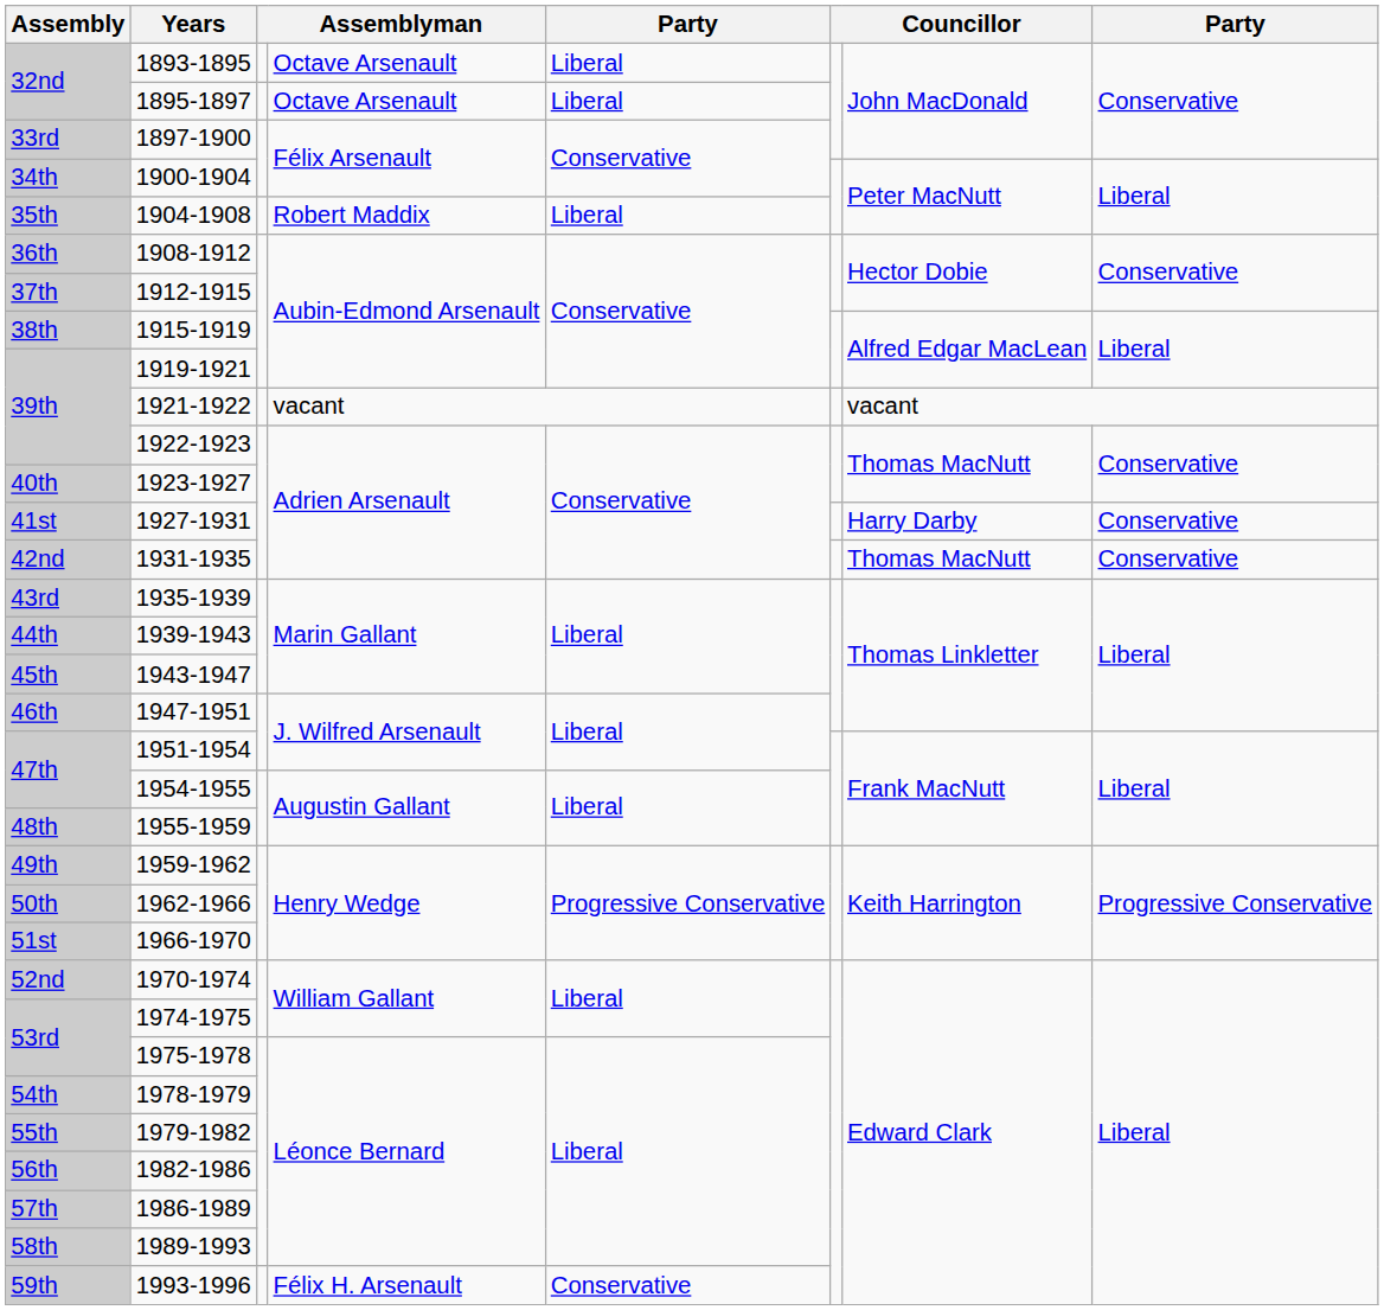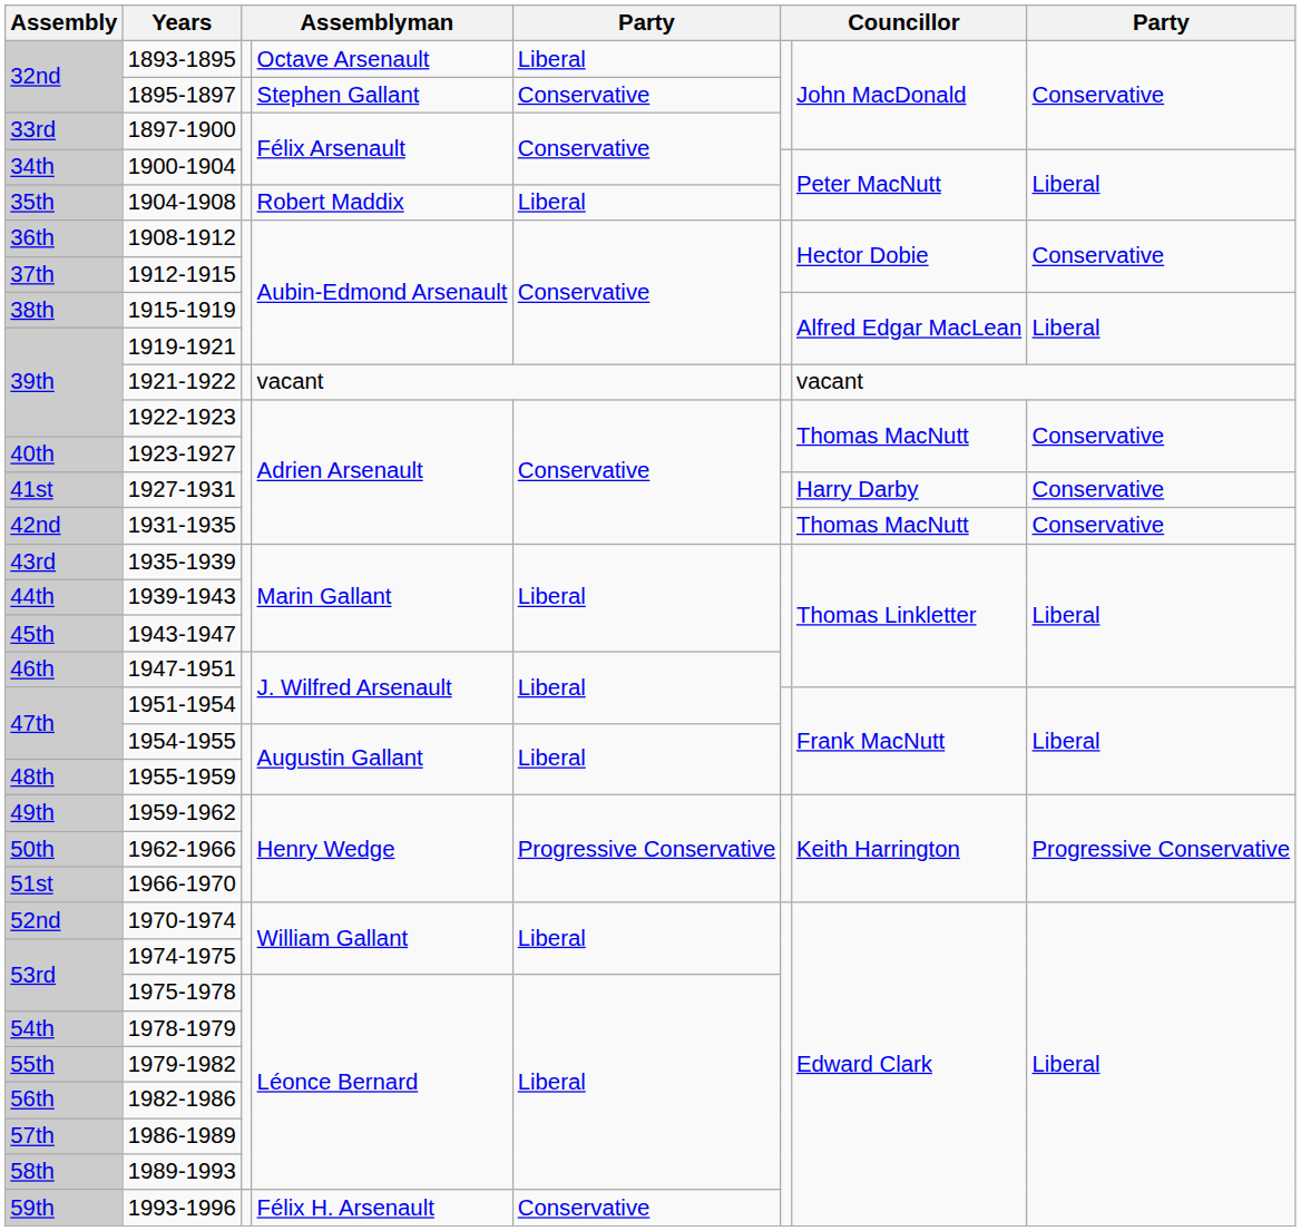 <table class="wikitable">
 <tr>
 <th>Assembly</th>
 <th>Years</th>
 <th colspan="2">Assemblyman</th>
 <th>Party</th>
 <th colspan="2">Councillor</th>
 <th>Party</th>
 </tr>
 <tr>
 <td bgcolor="CCCCCC" rowspan=2><a href='#'>32nd</a></td>
 <td>1893-1895</td>
 <td></td>
 <td><a href='#'>Octave Arsenault</a></td>
 <td><a href='#'>Liberal</a></td>
 <td rowspan=3 ></td>
 <td rowspan=3><a href='#'>John MacDonald</a></td>
 <td rowspan=3><a href='#'>Conservative</a></td>
 </tr>
 <tr>
 <td>1895-1897</td>
 <td></td>
-<td><a href='#'>Octave Arsenault</a></td>
-<td><a href='#'>Liberal</a></td>
+<td><a href='#'>Stephen Gallant</a></td>
+<td><a href='#'>Conservative</a></td>
 </tr>
 <tr>
 <td bgcolor="CCCCCC"><a href='#'>33rd</a></td>
 <td>1897-1900</td>
 <td rowspan=2 ></td>
 <td rowspan=2><a href='#'>Félix Arsenault</a></td>
 <td rowspan=2><a href='#'>Conservative</a></td>
 </tr>
 <tr>
 <td bgcolor="CCCCCC"><a href='#'>34th</a></td>
 <td>1900-1904</td>
 <td rowspan=2 ></td>
 <td rowspan=2><a href='#'>Peter MacNutt</a></td>
 <td rowspan=2><a href='#'>Liberal</a></td>
 </tr>
 <tr>
 <td bgcolor="CCCCCC"><a href='#'>35th</a></td>
 <td>1904-1908</td>
 <td></td>
 <td><a href='#'>Robert Maddix</a></td>
 <td><a href='#'>Liberal</a></td>
 </tr>
 <tr>
 <td bgcolor="CCCCCC"><a href='#'>36th</a></td>
 <td>1908-1912</td>
 <td rowspan=4 ></td>
 <td rowspan=4><a href='#'>Aubin-Edmond Arsenault</a></td>
 <td rowspan=4><a href='#'>Conservative</a></td>
 <td rowspan=2 ></td>
 <td rowspan=2><a href='#'>Hector Dobie</a></td>
 <td rowspan=2><a href='#'>Conservative</a></td>
 </tr>
 <tr>
 <td bgcolor="CCCCCC"><a href='#'>37th</a></td>
 <td>1912-1915</td>
 </tr>
 <tr>
 <td bgcolor="CCCCCC"><a href='#'>38th</a></td>
 <td>1915-1919</td>
 <td rowspan=2 ></td>
 <td rowspan=2><a href='#'>Alfred Edgar MacLean</a></td>
 <td rowspan=2><a href='#'>Liberal</a></td>
 </tr>
 <tr>
 <td bgcolor="CCCCCC" rowspan=3><a href='#'>39th</a></td>
 <td>1919-1921</td>
 </tr>
 <tr>
 <td>1921-1922</td>
 <td></td>
 <td colspan="2">vacant</td>
 <td></td>
 <td colspan="2">vacant</td>
 </tr>
 <tr>
 <td>1922-1923</td>
 <td rowspan=4 ></td>
 <td rowspan=4><a href='#'>Adrien Arsenault</a></td>
 <td rowspan=4><a href='#'>Conservative</a></td>
 <td rowspan=2 ></td>
 <td rowspan=2><a href='#'>Thomas MacNutt</a></td>
 <td rowspan=2><a href='#'>Conservative</a></td>
 </tr>
 <tr>
 <td bgcolor="CCCCCC"><a href='#'>40th</a></td>
 <td>1923-1927</td>
 </tr>
 <tr>
 <td bgcolor="CCCCCC"><a href='#'>41st</a></td>
 <td>1927-1931</td>
 <td></td>
 <td><a href='#'>Harry Darby</a></td>
 <td><a href='#'>Conservative</a></td>
 </tr>
 <tr>
 <td bgcolor="CCCCCC"><a href='#'>42nd</a></td>
 <td>1931-1935</td>
 <td></td>
 <td><a href='#'>Thomas MacNutt</a></td>
 <td><a href='#'>Conservative</a></td>
 </tr>
 <tr>
 <td bgcolor="CCCCCC"><a href='#'>43rd</a></td>
 <td>1935-1939</td>
 <td rowspan=3 ></td>
 <td rowspan=3><a href='#'>Marin Gallant</a></td>
 <td rowspan=3><a href='#'>Liberal</a></td>
 <td rowspan=4 ></td>
 <td rowspan=4><a href='#'>Thomas Linkletter</a></td>
 <td rowspan=4><a href='#'>Liberal</a></td>
 </tr>
 <tr>
 <td bgcolor="CCCCCC"><a href='#'>44th</a></td>
 <td>1939-1943</td>
 </tr>
 <tr>
 <td bgcolor="CCCCCC"><a href='#'>45th</a></td>
 <td>1943-1947</td>
 </tr>
 <tr>
 <td bgcolor="CCCCCC"><a href='#'>46th</a></td>
 <td>1947-1951</td>
 <td rowspan=2 ></td>
 <td rowspan=2><a href='#'>J. Wilfred Arsenault</a></td>
 <td rowspan=2><a href='#'>Liberal</a></td>
 </tr>
 <tr>
 <td bgcolor="CCCCCC" rowspan=2><a href='#'>47th</a></td>
 <td>1951-1954</td>
 <td rowspan=3 ></td>
 <td rowspan=3><a href='#'>Frank MacNutt</a></td>
 <td rowspan=3><a href='#'>Liberal</a></td>
 </tr>
 <tr>
 <td>1954-1955</td>
 <td rowspan=2 ></td>
 <td rowspan=2><a href='#'>Augustin Gallant</a></td>
 <td rowspan=2><a href='#'>Liberal</a></td>
 </tr>
 <tr>
 <td bgcolor="CCCCCC"><a href='#'>48th</a></td>
 <td>1955-1959</td>
 </tr>
 <tr>
 <td bgcolor="CCCCCC"><a href='#'>49th</a></td>
 <td>1959-1962</td>
 <td rowspan=3 ></td>
 <td rowspan=3><a href='#'>Henry Wedge</a></td>
 <td rowspan=3><a href='#'>Progressive Conservative</a></td>
 <td rowspan=3 ></td>
 <td rowspan=3><a href='#'>Keith Harrington</a></td>
 <td rowspan=3><a href='#'>Progressive Conservative</a></td>
 </tr>
 <tr>
 <td bgcolor="CCCCCC"><a href='#'>50th</a></td>
 <td>1962-1966</td>
 </tr>
 <tr>
 <td bgcolor="CCCCCC"><a href='#'>51st</a></td>
 <td>1966-1970</td>
 </tr>
 <tr>
 <td bgcolor="CCCCCC"><a href='#'>52nd</a></td>
 <td>1970-1974</td>
 <td rowspan=2 ></td>
 <td rowspan=2><a href='#'>William Gallant</a></td>
 <td rowspan=2><a href='#'>Liberal</a></td>
 <td rowspan=9 ></td>
 <td rowspan=9><a href='#'>Edward Clark</a></td>
 <td rowspan=9><a href='#'>Liberal</a></td>
 </tr>
 <tr>
 <td bgcolor="CCCCCC" rowspan=2><a href='#'>53rd</a></td>
 <td>1974-1975</td>
 </tr>
 <tr>
 <td>1975-1978</td>
 <td rowspan=6 ></td>
 <td rowspan=6><a href='#'>Léonce Bernard</a></td>
 <td rowspan=6><a href='#'>Liberal</a></td>
 </tr>
 <tr>
 <td bgcolor="CCCCCC"><a href='#'>54th</a></td>
 <td>1978-1979</td>
 </tr>
 <tr>
 <td bgcolor="CCCCCC"><a href='#'>55th</a></td>
 <td>1979-1982</td>
 </tr>
 <tr>
 <td bgcolor="CCCCCC"><a href='#'>56th</a></td>
 <td>1982-1986</td>
 </tr>
 <tr>
 <td bgcolor="CCCCCC"><a href='#'>57th</a></td>
 <td>1986-1989</td>
 </tr>
 <tr>
 <td bgcolor="CCCCCC"><a href='#'>58th</a></td>
 <td>1989-1993</td>
 </tr>
 <tr>
 <td bgcolor="CCCCCC"><a href='#'>59th</a></td>
 <td>1993-1996</td>
 <td></td>
 <td><a href='#'>Félix H. Arsenault</a></td>
 <td><a href='#'>Conservative</a></td>
 </tr>
 </table>
